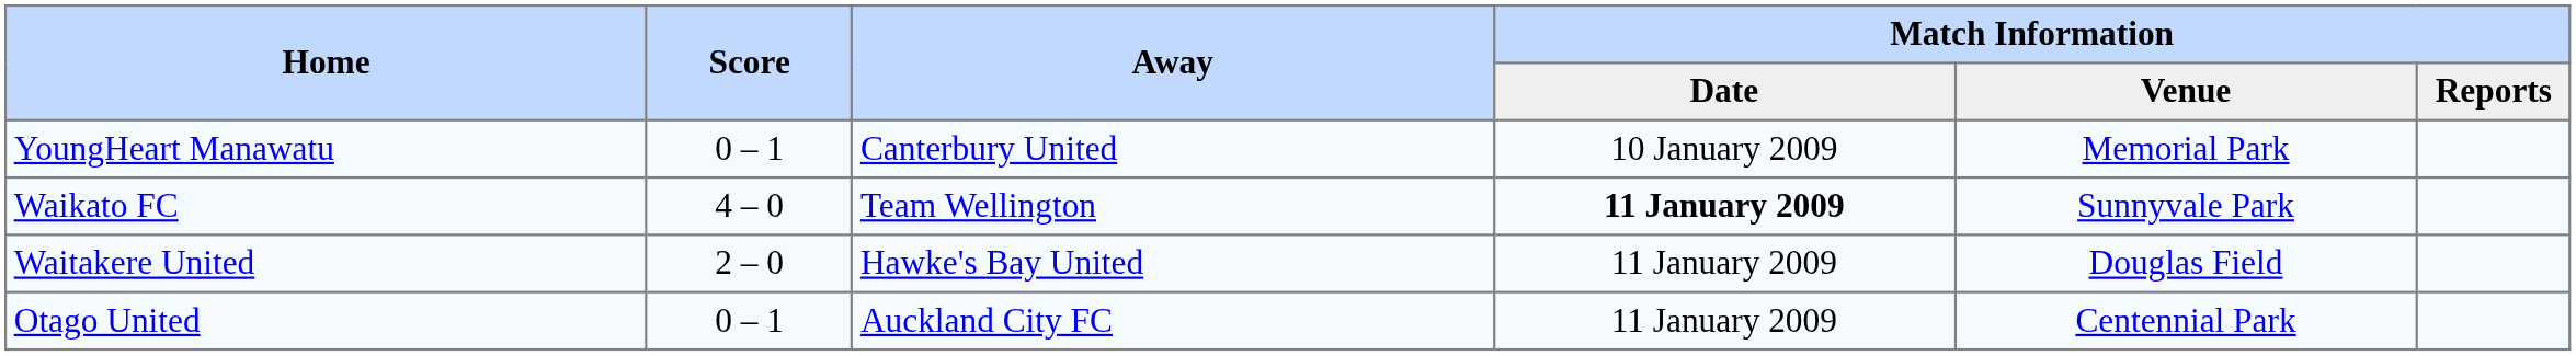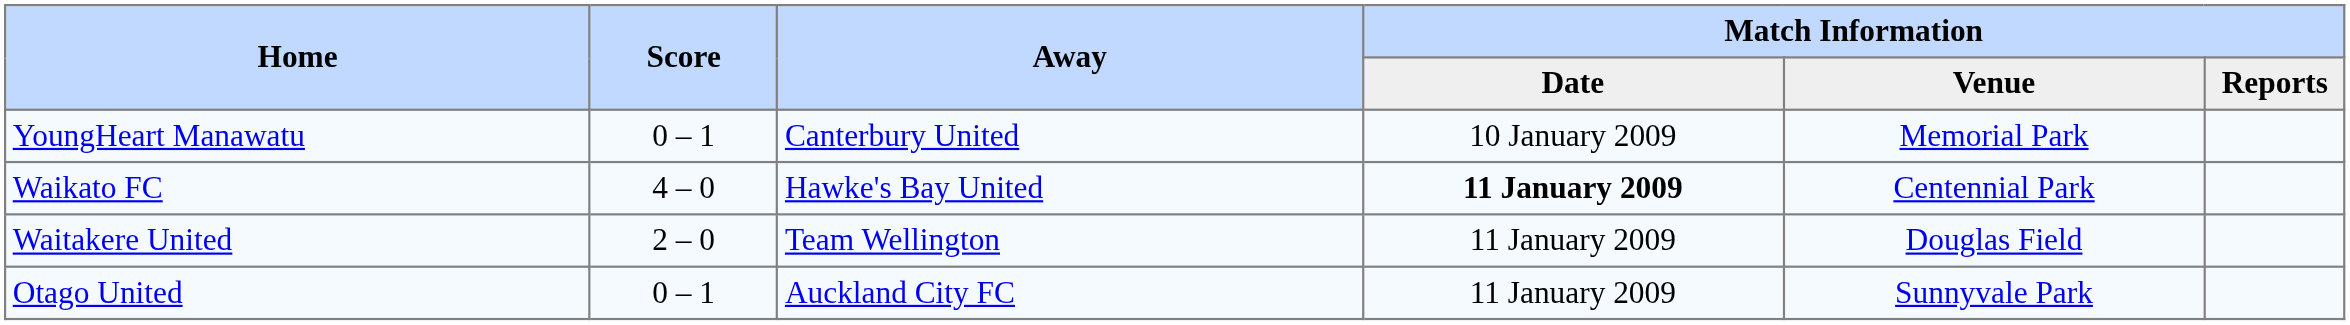 <table border=1 style="border-collapse:collapse; font-size:90%; text-align:center;" cellpadding=3 cellspacing=0 width=85%>
 <tr bgcolor=#C1D8FF>
 <th rowspan=2 width=25%>Home</th>
 <th rowspan=2 width=8%>Score</th>
 <th rowspan=2 width=25%>Away</th>
 <th colspan=8>Match Information</th>
 </tr>
 <tr bgcolor=#EFEFEF>
 <th width=18%>Date</th>
 <th width=18%>Venue</th>
 <th width=10%>Reports</th>
 </tr>
 <tr bgcolor=#F5FAFF>
 <td align=left> <a href='#'>YoungHeart Manawatu</a></td>
 <td>0 – 1</td>
 <td align=left> <a href='#'>Canterbury United</a></td>
 <td>10 January 2009</td>
 <td><a href='#'>Memorial Park</a></td>
 <td></td>
 </tr>
 <tr bgcolor=#F5FAFF>
 <td align=left> <a href='#'>Waikato FC</a></td>
 <td>4 – 0</td>
-<td align=left> <a href='#'>Team Wellington</a></td>
+<td align=left> <a href='#'>Hawke's Bay United</a></td>
 <td><strong>11 January 2009</strong></td>
-<td><a href='#'>Sunnyvale Park</a></td>
+<td><a href='#'>Centennial Park</a></td>
 <td></td>
 </tr>
 <tr bgcolor=#F5FAFF>
 <td align=left> <a href='#'>Waitakere United</a></td>
 <td>2 – 0</td>
-<td align=left> <a href='#'>Hawke's Bay United</a></td>
+<td align=left> <a href='#'>Team Wellington</a></td>
 <td>11 January 2009</td>
 <td><a href='#'>Douglas Field</a></td>
 <td></td>
 </tr>
 <tr bgcolor=#F5FAFF>
 <td align=left> <a href='#'>Otago United</a></td>
 <td>0 – 1</td>
 <td align=left> <a href='#'>Auckland City FC</a></td>
 <td>11 January 2009</td>
-<td><a href='#'>Centennial Park</a></td>
+<td><a href='#'>Sunnyvale Park</a></td>
 <td></td>
 </tr>
 </table>
